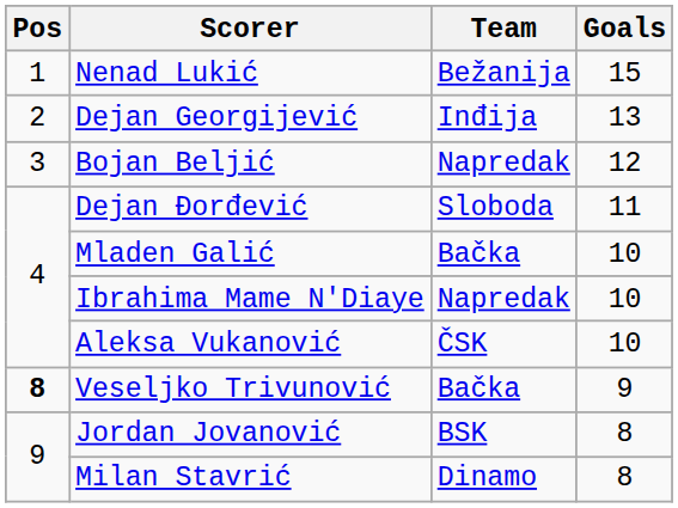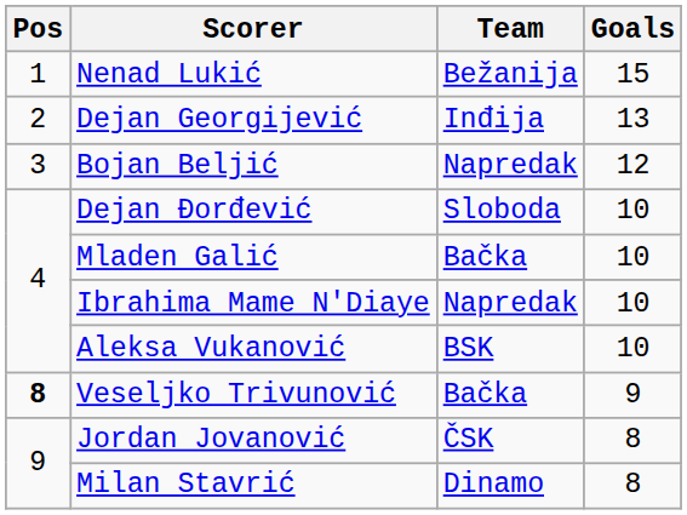 <table class="wikitable">
 <tr>
 <th>Pos</th>
 <th>Scorer</th>
 <th>Team</th>
 <th align=center>Goals</th>
 </tr>
 <tr>
 <td style="text-align:center">1</td>
 <td> <a href='#'>Nenad Lukić</a></td>
 <td><a href='#'>Bežanija</a></td>
 <td style="text-align:center">15</td>
 </tr>
 <tr>
 <td style="text-align:center">2</td>
 <td> <a href='#'>Dejan Georgijević</a></td>
 <td><a href='#'>Inđija</a></td>
 <td style="text-align:center">13</td>
 </tr>
 <tr>
 <td style="text-align:center">3</td>
 <td> <a href='#'>Bojan Beljić</a></td>
 <td><a href='#'>Napredak</a></td>
 <td style="text-align:center">12</td>
 </tr>
 <tr>
 <td rowspan=4 style="text-align:center">4</td>
 <td> <a href='#'>Dejan Đorđević</a></td>
 <td><a href='#'>Sloboda</a></td>
-<td style="text-align:center">11</td>
+<td style="text-align:center">10</td>
 </tr>
 <tr>
 <td> <a href='#'>Mladen Galić</a></td>
 <td><a href='#'>Bačka</a></td>
 <td style="text-align:center">10</td>
 </tr>
 <tr>
 <td> <a href='#'>Ibrahima Mame N'Diaye</a></td>
 <td><a href='#'>Napredak</a></td>
 <td style="text-align:center">10</td>
 </tr>
 <tr>
 <td> <a href='#'>Aleksa Vukanović</a></td>
-<td><a href='#'>ČSK</a></td>
+<td><a href='#'>BSK</a></td>
 <td style="text-align:center">10</td>
 </tr>
 <tr>
 <td style="text-align:center"><strong>8</strong></td>
 <td> <a href='#'>Veseljko Trivunović</a></td>
 <td><a href='#'>Bačka</a></td>
 <td style="text-align:center">9</td>
 </tr>
 <tr>
 <td rowspan=2 style="text-align:center">9</td>
 <td> <a href='#'>Jordan Jovanović</a></td>
-<td><a href='#'>BSK</a></td>
+<td><a href='#'>ČSK</a></td>
 <td style="text-align:center">8</td>
 </tr>
 <tr>
 <td> <a href='#'>Milan Stavrić</a></td>
 <td><a href='#'>Dinamo</a></td>
 <td style="text-align:center">8</td>
 </tr>
 </table>
